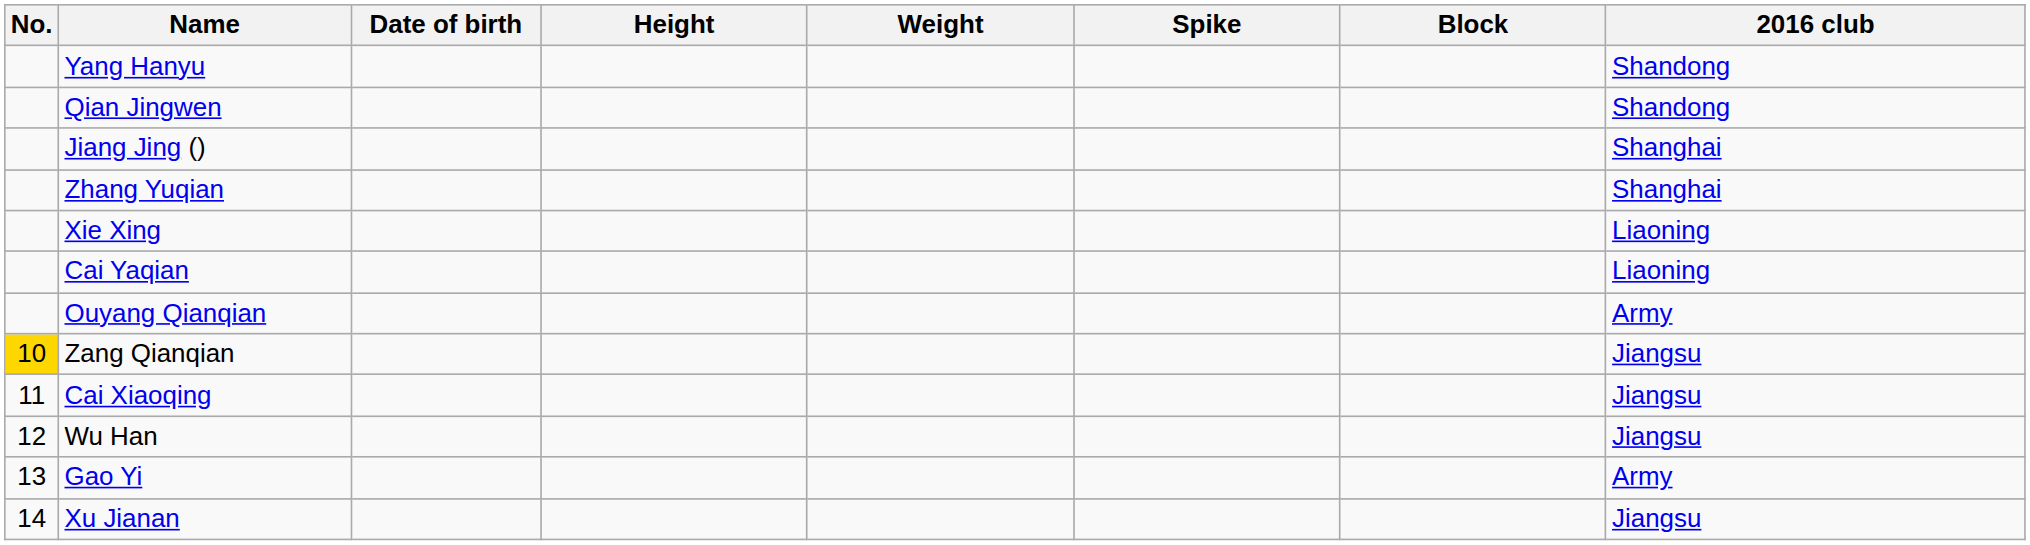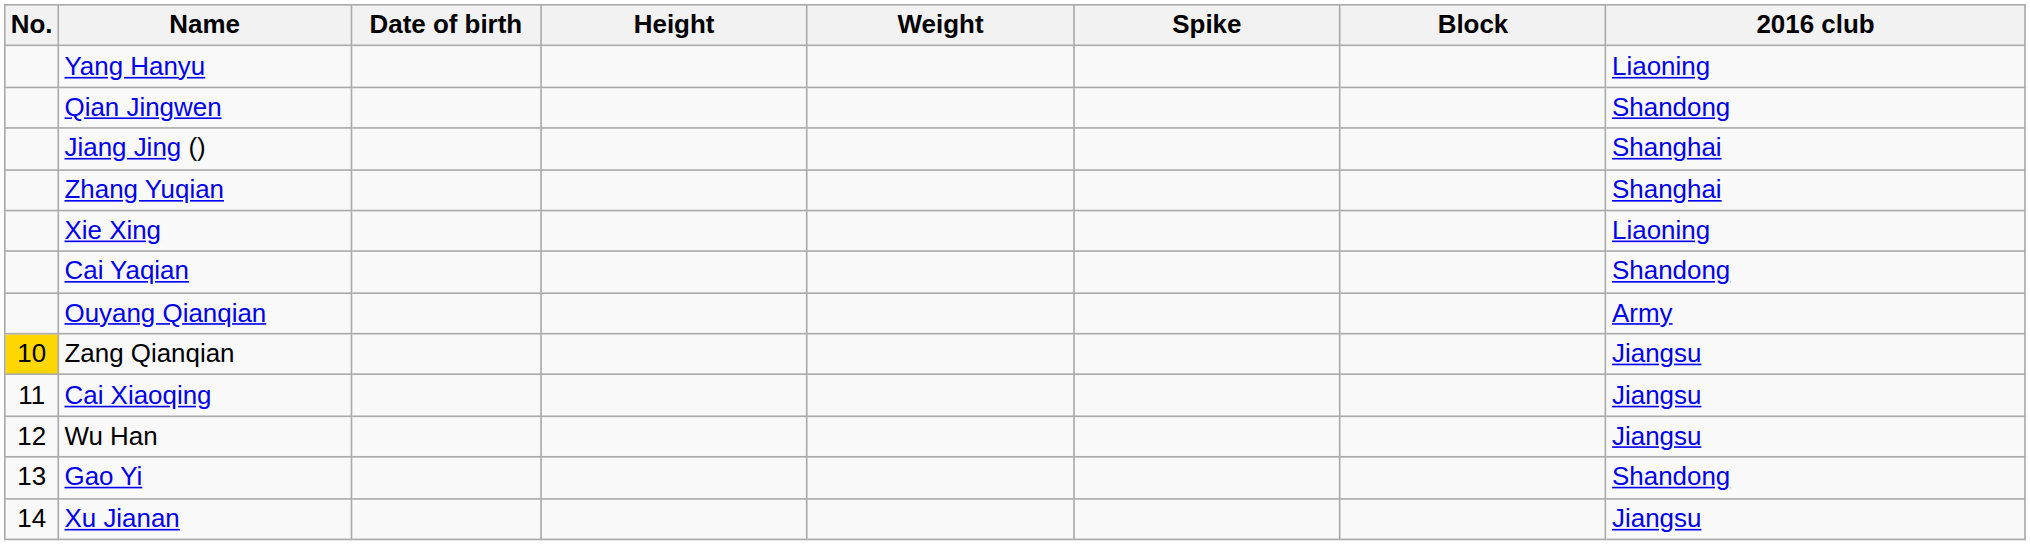 <table class="wikitable sortable" style="text-align:center;">
 <tr>
 <th>No.</th>
 <th style="width:11em">Name</th>
 <th style="width:7em">Date of birth</th>
 <th style="width:10em">Height</th>
 <th style="width:10em">Weight</th>
 <th style="width:10em">Spike</th>
 <th style="width:10em">Block</th>
 <th style="width:16em">2016 club</th>
 </tr>
 <tr>
 <td></td>
 <td align=left><a href='#'>Yang Hanyu</a></td>
 <td align=right></td>
 <td></td>
 <td></td>
 <td></td>
 <td></td>
-<td align=left> <a href='#'>Shandong</a></td>
+<td align=left> <a href='#'>Liaoning</a></td>
 </tr>
 <tr>
 <td></td>
 <td align=left><a href='#'>Qian Jingwen</a></td>
 <td align=right></td>
 <td></td>
 <td></td>
 <td></td>
 <td></td>
 <td align=left> <a href='#'>Shandong</a></td>
 </tr>
 <tr>
 <td></td>
 <td align=left><a href='#'>Jiang Jing</a> ()</td>
 <td align=right></td>
 <td></td>
 <td></td>
 <td></td>
 <td></td>
 <td align=left> <a href='#'>Shanghai</a></td>
 </tr>
 <tr>
 <td></td>
 <td align=left><a href='#'>Zhang Yuqian</a></td>
 <td align=right></td>
 <td></td>
 <td></td>
 <td></td>
 <td></td>
 <td align=left> <a href='#'>Shanghai</a></td>
 </tr>
 <tr>
 <td></td>
 <td align=left><a href='#'>Xie Xing</a></td>
 <td align=right></td>
 <td></td>
 <td></td>
 <td></td>
 <td></td>
 <td align=left> <a href='#'>Liaoning</a></td>
 </tr>
 <tr>
 <td></td>
 <td align=left><a href='#'>Cai Yaqian</a></td>
 <td align=right></td>
 <td></td>
 <td></td>
 <td></td>
 <td></td>
-<td align=left> <a href='#'>Liaoning</a></td>
+<td align=left> <a href='#'>Shandong</a></td>
 </tr>
 <tr>
 <td></td>
 <td align=left><a href='#'>Ouyang Qianqian</a></td>
 <td align=right></td>
 <td></td>
 <td></td>
 <td></td>
 <td></td>
 <td align=left> <a href='#'>Army</a></td>
 </tr>
 <tr>
 <td style="background: gold;">10</td>
 <td align=left>Zang Qianqian</td>
 <td align=right></td>
 <td></td>
 <td></td>
 <td></td>
 <td></td>
 <td align=left> <a href='#'>Jiangsu</a></td>
 </tr>
 <tr>
 <td>11</td>
 <td align=left><a href='#'>Cai Xiaoqing</a></td>
 <td align=right></td>
 <td></td>
 <td></td>
 <td></td>
 <td></td>
 <td align=left> <a href='#'>Jiangsu</a></td>
 </tr>
 <tr>
 <td>12</td>
 <td align=left>Wu Han</td>
 <td align=right></td>
 <td></td>
 <td></td>
 <td></td>
 <td></td>
 <td align=left> <a href='#'>Jiangsu</a></td>
 </tr>
 <tr>
 <td>13</td>
 <td align=left><a href='#'>Gao Yi</a></td>
 <td align=right></td>
 <td></td>
 <td></td>
 <td></td>
 <td></td>
-<td align=left> <a href='#'>Army</a></td>
+<td align=left> <a href='#'>Shandong</a></td>
 </tr>
 <tr>
 <td>14</td>
 <td align=left><a href='#'>Xu Jianan</a></td>
 <td align=right></td>
 <td></td>
 <td></td>
 <td></td>
 <td></td>
 <td align=left> <a href='#'>Jiangsu</a></td>
 </tr>
 </table>
